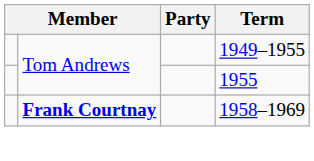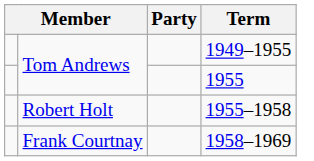 <table class="wikitable">
 <tr>
 <th colspan="2">Member</th>
 <th>Party</th>
 <th>Term</th>
 </tr>
 <tr>
 <td> </td>
 <td rowspan="2"><a href='#'>Tom Andrews</a></td>
 <td></td>
 <td><a href='#'>1949</a>–1955</td>
 </tr>
 <tr>
 <td> </td>
 <td></td>
 <td><a href='#'>1955</a></td>
 </tr>
 <tr>
 <td> </td>
-<td><strong><a href='#'>Frank Courtnay</a></strong></td>
+<td><a href='#'>Robert Holt</a></td>
+<td></td>
+<td><a href='#'>1955</a>–1958</td>
+</tr>
+<tr>
+<td> </td>
+<td><a href='#'>Frank Courtnay</a></td>
 <td></td>
 <td><a href='#'>1958</a>–1969</td>
 </tr>
 </table>
